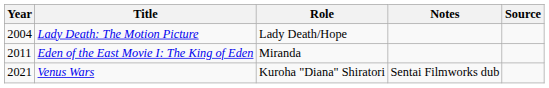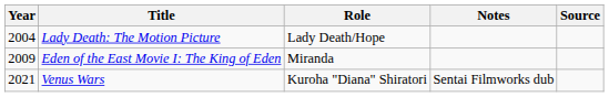 <table class="wikitable sortable plainrowheaders">
 <tr>
 <th>Year</th>
 <th>Title</th>
 <th>Role</th>
 <th class="unsortable">Notes</th>
 <th class="unsortable">Source</th>
 </tr>
 <tr>
 <td>2004</td>
 <td><em><a href='#'>Lady Death: The Motion Picture</a></em></td>
 <td>Lady Death/Hope</td>
 <td></td>
 <td></td>
 </tr>
 <tr>
-<td>2011</td>
+<td>2009</td>
 <td><em><a href='#'>Eden of the East Movie I: The King of Eden</a></em></td>
 <td>Miranda</td>
 <td></td>
 <td></td>
 </tr>
 <tr>
 <td>2021</td>
 <td><em><a href='#'>Venus Wars</a></em></td>
 <td>Kuroha "Diana" Shiratori</td>
 <td>Sentai Filmworks dub</td>
 <td></td>
 </tr>
 </table>
